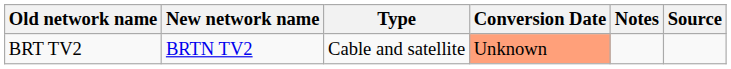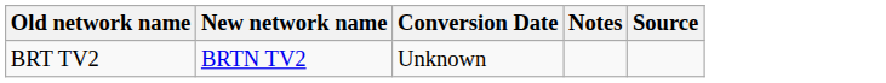 <table class="wikitable">
 <tr>
 <th>Old network name</th>
 <th>New network name</th>
-<th>Type</th>
 <th>Conversion Date</th>
 <th>Notes</th>
 <th>Source</th>
 </tr>
 <tr>
 <td>BRT TV2</td>
 <td><a href='#'>BRTN TV2</a></td>
-<td>Cable and satellite</td>
-<td style="background: lightsalmon;">Unknown</td>
+<td>Unknown</td>
 <td></td>
 <td></td>
 </tr>
 </table>
